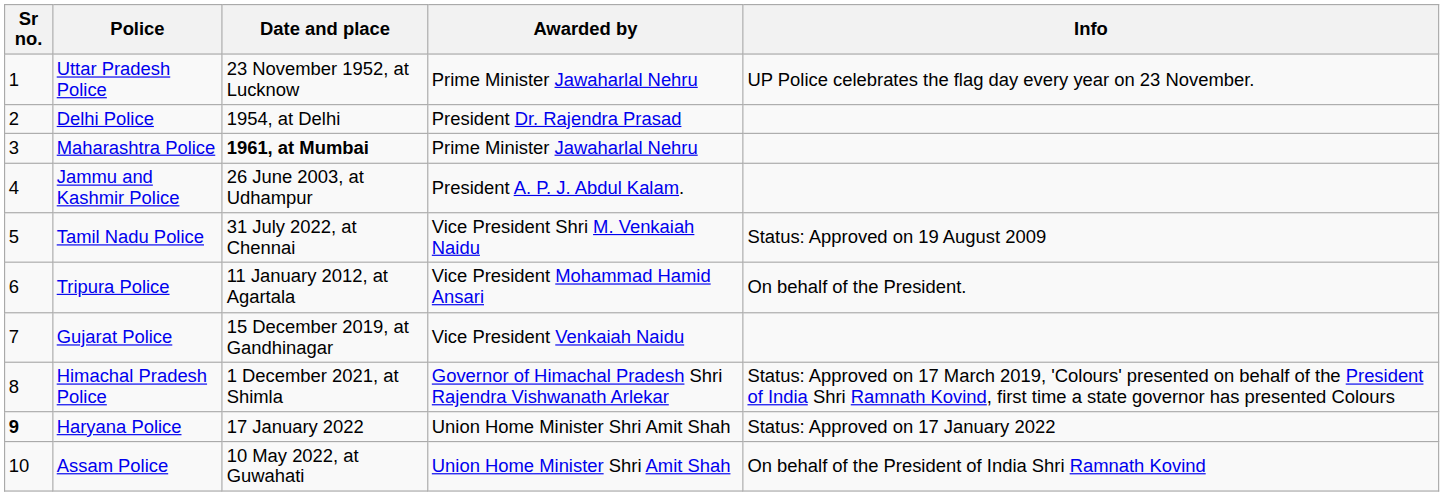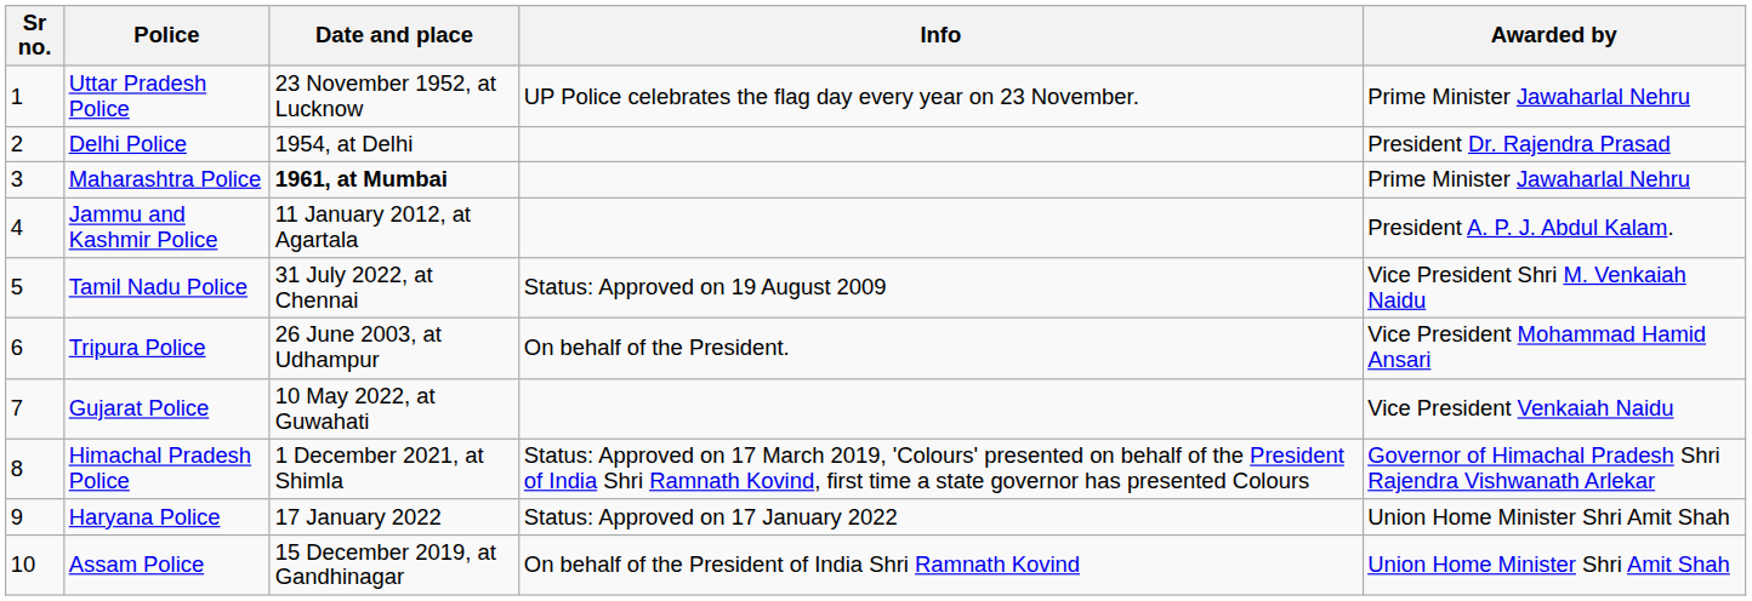 <table class=wikitable>
 <tr>
 <th>Sr no.</th>
 <th>Police</th>
 <th>Date and place</th>
+<th>Info</th>
 <th>Awarded by</th>
-<th>Info</th>
 </tr>
 <tr>
 <td>1</td>
 <td><a href='#'>Uttar Pradesh Police</a></td>
 <td>23 November 1952, at Lucknow</td>
+<td>UP Police celebrates the flag day every year on 23 November.</td>
 <td>Prime Minister <a href='#'>Jawaharlal Nehru</a></td>
-<td>UP Police celebrates the flag day every year on 23 November.</td>
 </tr>
 <tr>
 <td>2</td>
 <td><a href='#'>Delhi Police</a></td>
 <td>1954, at Delhi</td>
+<td></td>
 <td>President <a href='#'>Dr. Rajendra Prasad</a></td>
-<td></td>
 </tr>
 <tr>
 <td>3</td>
 <td><a href='#'>Maharashtra Police</a></td>
 <td><strong>1961, at Mumbai</strong></td>
+<td></td>
 <td>Prime Minister <a href='#'>Jawaharlal Nehru</a></td>
-<td></td>
 </tr>
 <tr>
 <td>4</td>
 <td><a href='#'>Jammu and Kashmir Police</a></td>
-<td>26 June 2003, at Udhampur</td>
+<td>11 January 2012, at Agartala</td>
+<td></td>
 <td>President <a href='#'>A. P. J. Abdul Kalam</a>.</td>
-<td></td>
 </tr>
 <tr>
 <td>5</td>
 <td><a href='#'>Tamil Nadu Police</a></td>
 <td>31 July 2022, at Chennai</td>
+<td>Status: Approved on 19 August 2009</td>
 <td>Vice President Shri <a href='#'>M. Venkaiah Naidu</a></td>
-<td>Status: Approved on 19 August 2009</td>
 </tr>
 <tr>
 <td>6</td>
 <td><a href='#'>Tripura Police</a></td>
-<td>11 January 2012, at Agartala</td>
+<td>26 June 2003, at Udhampur</td>
+<td>On behalf of the President.</td>
 <td>Vice President <a href='#'>Mohammad Hamid Ansari</a></td>
-<td>On behalf of the President.</td>
 </tr>
 <tr>
 <td>7</td>
 <td><a href='#'>Gujarat Police</a></td>
-<td>15 December 2019, at Gandhinagar</td>
+<td>10 May 2022, at Guwahati</td>
+<td></td>
 <td>Vice President <a href='#'>Venkaiah Naidu</a></td>
-<td></td>
 </tr>
 <tr>
 <td>8</td>
 <td><a href='#'>Himachal Pradesh Police</a></td>
 <td>1 December 2021, at Shimla</td>
+<td>Status: Approved on 17 March 2019, 'Colours' presented on behalf of the <a href='#'>President of India</a> Shri <a href='#'>Ramnath Kovind</a>, first time a state governor has presented Colours<br></td>
 <td><a href='#'>Governor of Himachal Pradesh</a> Shri <a href='#'>Rajendra Vishwanath Arlekar</a></td>
-<td>Status: Approved on 17 March 2019, 'Colours' presented on behalf of the <a href='#'>President of India</a> Shri <a href='#'>Ramnath Kovind</a>, first time a state governor has presented Colours<br></td>
 </tr>
 <tr>
-<td><strong>9</strong></td>
+<td>9</td>
 <td><a href='#'>Haryana Police</a></td>
 <td>17 January 2022</td>
+<td>Status: Approved on 17 January 2022</td>
 <td>Union Home Minister Shri Amit Shah</td>
-<td>Status: Approved on 17 January 2022</td>
 </tr>
 <tr>
 <td>10</td>
 <td><a href='#'>Assam Police</a></td>
-<td>10 May 2022, at Guwahati</td>
+<td>15 December 2019, at Gandhinagar</td>
+<td>On behalf of the President of India Shri <a href='#'>Ramnath Kovind</a></td>
 <td><a href='#'>Union Home Minister</a> Shri <a href='#'>Amit Shah</a></td>
-<td>On behalf of the President of India Shri <a href='#'>Ramnath Kovind</a></td>
 </tr>
 </table>
